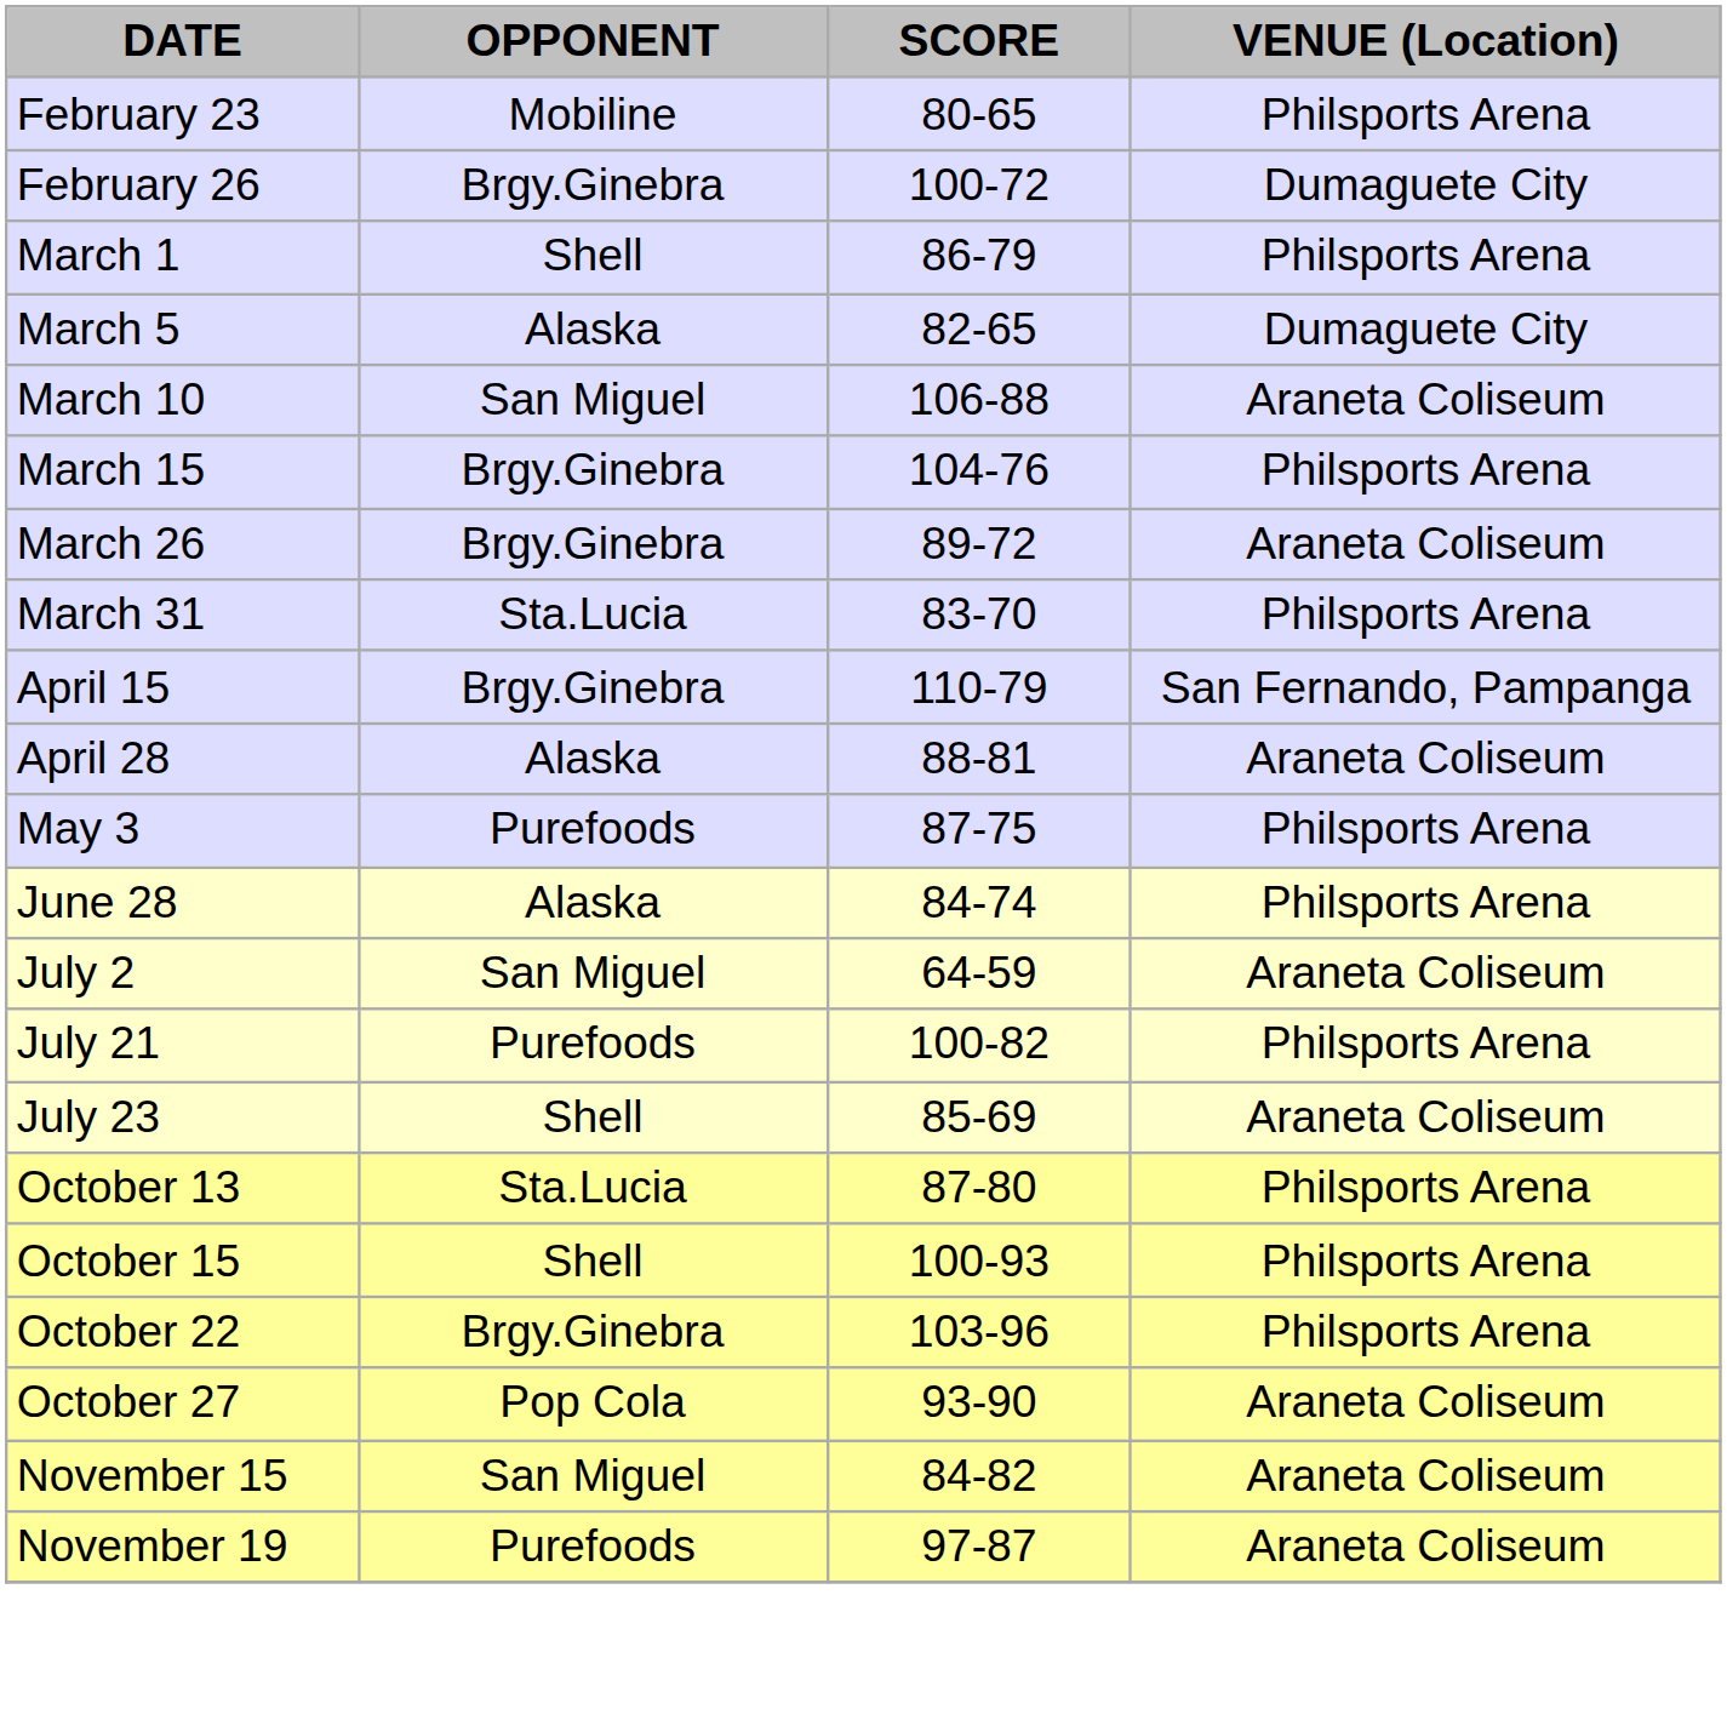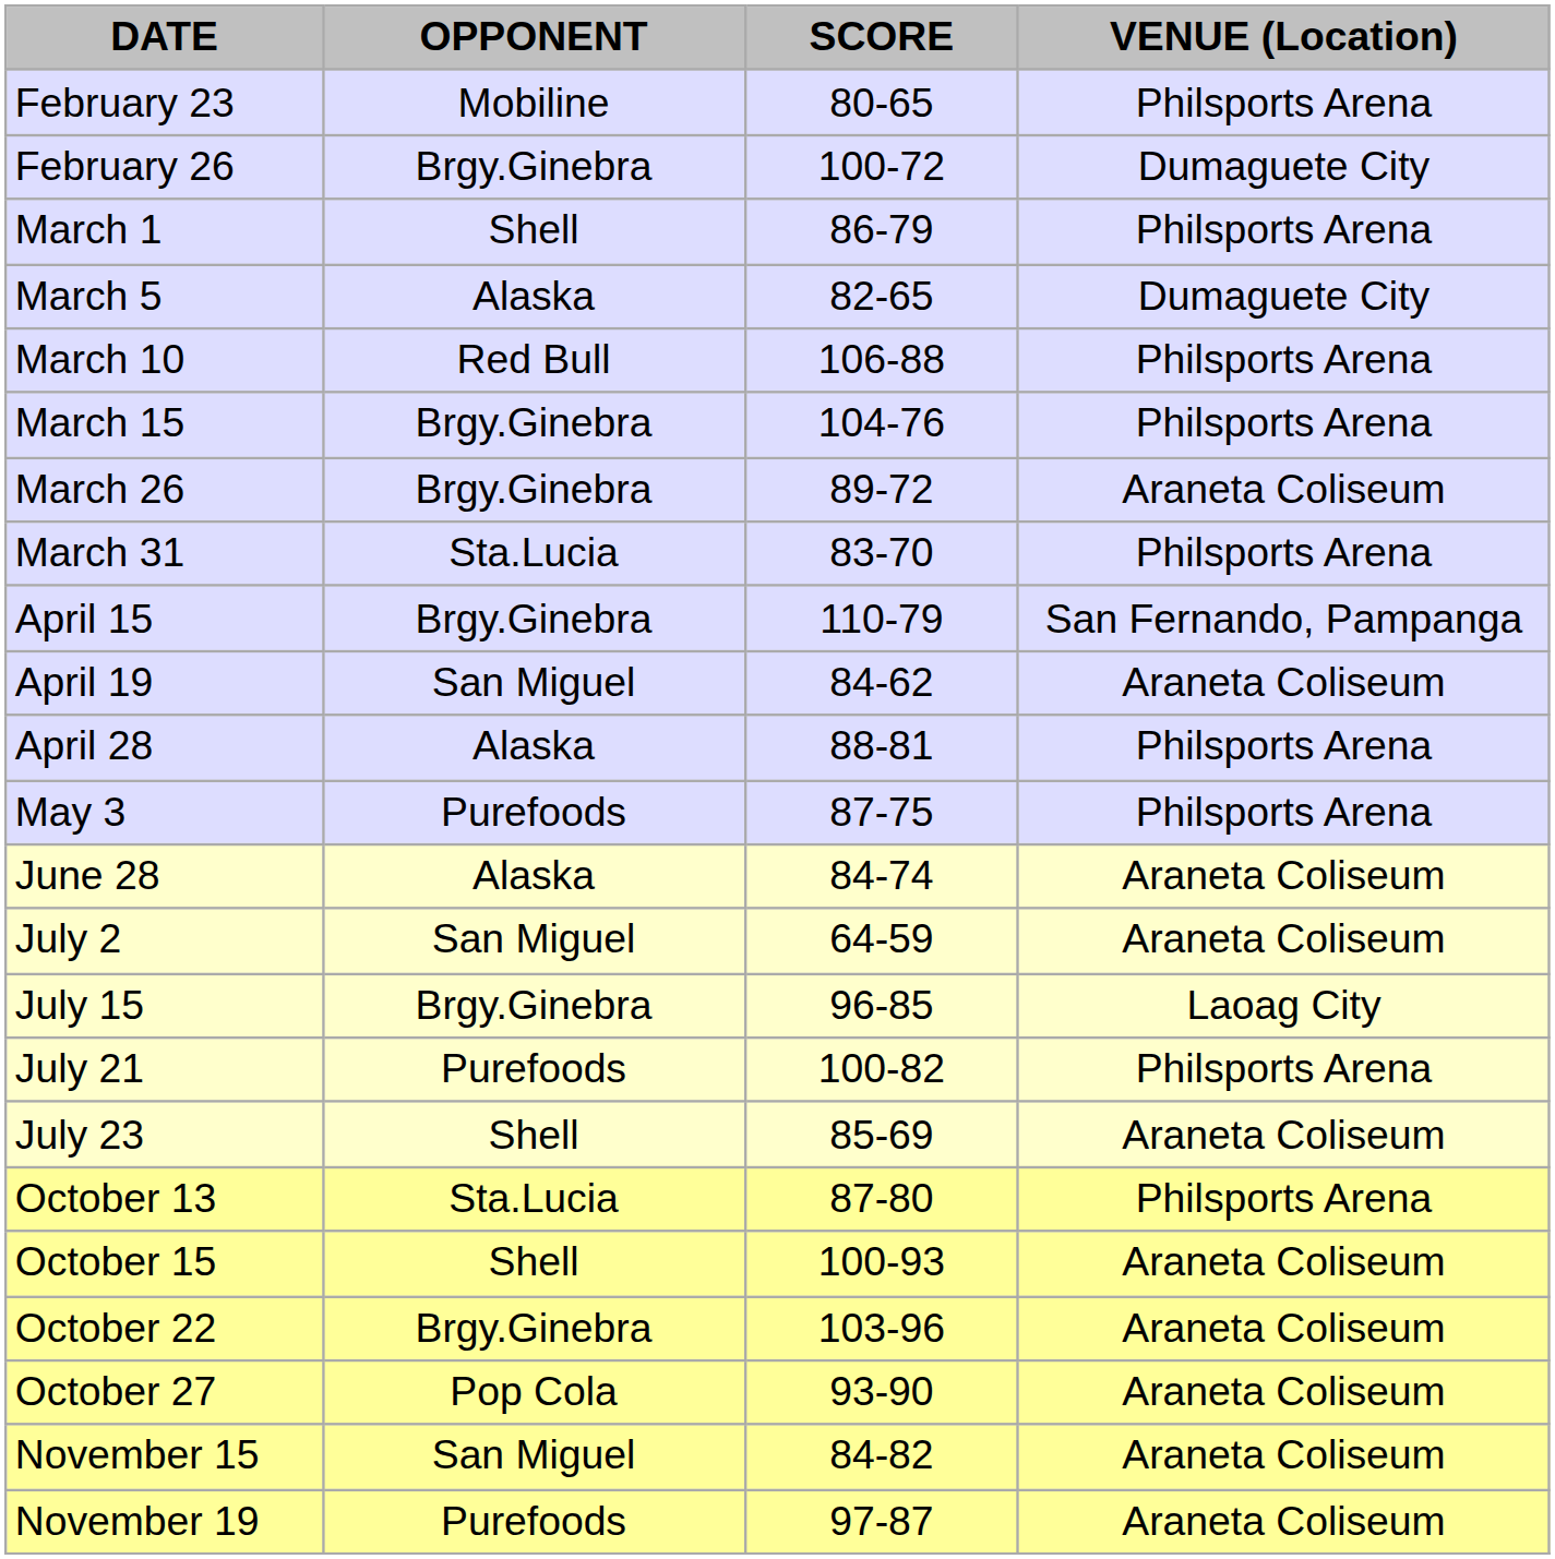 <table class="wikitable" border="1">
 <tr>
 <th style="background:#C0C0C0;" width="10%"><strong>DATE</strong></th>
 <th style="background:#C0C0C0;" width="15%"><strong>OPPONENT</strong></th>
 <th style="background:#C0C0C0;" width="10%"><strong>SCORE</strong></th>
 <th style="background:#C0C0C0;" width="20%"><strong>VENUE (Location)</strong></th>
 </tr>
 <tr bgcolor=#DDDDFF>
 <td>February 23</td>
 <td align=center>Mobiline</td>
 <td align=center>80-65</td>
 <td align=center>Philsports Arena</td>
 </tr>
 <tr bgcolor=#DDDDFF>
 <td>February 26</td>
 <td align=center>Brgy.Ginebra</td>
 <td align=center>100-72</td>
 <td align=center>Dumaguete City</td>
 </tr>
 <tr bgcolor=#DDDDFF>
 <td>March 1</td>
 <td align=center>Shell</td>
 <td align=center>86-79</td>
 <td align=center>Philsports Arena</td>
 </tr>
 <tr bgcolor=#DDDDFF>
 <td>March 5</td>
 <td align=center>Alaska</td>
 <td align=center>82-65 </td>
 <td align=center>Dumaguete City</td>
 </tr>
 <tr bgcolor=#DDDDFF>
 <td>March 10</td>
-<td align=center>San Miguel</td>
+<td align=center>Red Bull</td>
 <td align=center>106-88 </td>
-<td align=center>Araneta Coliseum</td>
+<td align=center>Philsports Arena</td>
 </tr>
 <tr bgcolor=#DDDDFF>
 <td>March 15</td>
 <td align=center>Brgy.Ginebra</td>
 <td align=center>104-76</td>
 <td align=center>Philsports Arena</td>
 </tr>
 <tr bgcolor=#DDDDFF>
 <td>March 26</td>
 <td align=center>Brgy.Ginebra</td>
 <td align=center>89-72</td>
 <td align=center>Araneta Coliseum</td>
 </tr>
 <tr bgcolor=#DDDDFF>
 <td>March 31</td>
 <td align=center>Sta.Lucia</td>
 <td align=center>83-70 </td>
 <td align=center>Philsports Arena</td>
 </tr>
 <tr bgcolor=#DDDDFF>
 <td>April 15</td>
 <td align=center>Brgy.Ginebra</td>
 <td align=center>110-79</td>
 <td align=center>San Fernando, Pampanga</td>
 </tr>
 <tr bgcolor=#DDDDFF>
+<td>April 19</td>
+<td align=center>San Miguel</td>
+<td align=center>84-62</td>
+<td align=center>Araneta Coliseum</td>
+</tr>
+<tr bgcolor=#DDDDFF>
 <td>April 28</td>
 <td align=center>Alaska</td>
 <td align=center>88-81</td>
-<td align=center>Araneta Coliseum</td>
+<td align=center>Philsports Arena</td>
 </tr>
 <tr bgcolor=#DDDDFF>
 <td>May 3</td>
 <td align=center>Purefoods</td>
 <td align=center>87-75</td>
 <td align=center>Philsports Arena</td>
 </tr>
 <tr bgcolor=#FFFFCC>
 <td>June 28</td>
 <td align=center>Alaska</td>
 <td align=center>84-74</td>
-<td align=center>Philsports Arena</td>
+<td align=center>Araneta Coliseum</td>
 </tr>
 <tr bgcolor=#FFFFCC>
 <td>July 2</td>
 <td align=center>San Miguel</td>
 <td align=center>64-59</td>
 <td align=center>Araneta Coliseum</td>
+</tr>
+<tr bgcolor=#FFFFCC>
+<td>July 15</td>
+<td align=center>Brgy.Ginebra</td>
+<td align=center>96-85 </td>
+<td align=center>Laoag City</td>
 </tr>
 <tr bgcolor=#FFFFCC>
 <td>July 21</td>
 <td align=center>Purefoods</td>
 <td align=center>100-82</td>
 <td align=center>Philsports Arena</td>
 </tr>
 <tr bgcolor=#FFFFCC>
 <td>July 23</td>
 <td align=center>Shell</td>
 <td align=center>85-69</td>
 <td align=center>Araneta Coliseum</td>
 </tr>
 <tr bgcolor=#FFFF99>
 <td>October 13</td>
 <td align=center>Sta.Lucia</td>
 <td align=center>87-80</td>
 <td align=center>Philsports Arena</td>
 </tr>
 <tr bgcolor=#FFFF99>
 <td>October 15</td>
 <td align=center>Shell</td>
 <td align=center>100-93</td>
-<td align=center>Philsports Arena</td>
+<td align=center>Araneta Coliseum</td>
 </tr>
 <tr bgcolor=#FFFF99>
 <td>October 22</td>
 <td align=center>Brgy.Ginebra</td>
 <td align=center>103-96</td>
-<td align=center>Philsports Arena</td>
+<td align=center>Araneta Coliseum</td>
 </tr>
 <tr bgcolor=#FFFF99>
 <td>October 27</td>
 <td align=center>Pop Cola</td>
 <td align=center>93-90</td>
 <td align=center>Araneta Coliseum</td>
 </tr>
 <tr bgcolor=#FFFF99>
 <td>November 15</td>
 <td align=center>San Miguel</td>
 <td align=center>84-82</td>
 <td align=center>Araneta Coliseum</td>
 </tr>
 <tr bgcolor=#FFFF99>
 <td>November 19</td>
 <td align=center>Purefoods</td>
 <td align=center>97-87 </td>
 <td align=center>Araneta Coliseum</td>
 </tr>
 <tr>
 </tr>
 </table>
